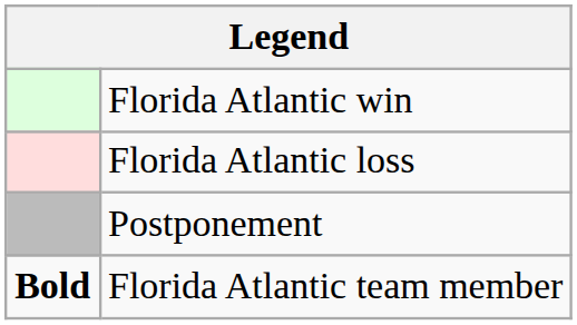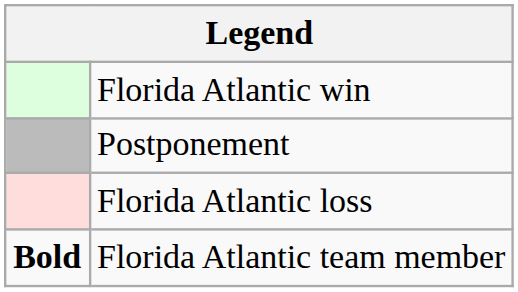 <table class="wikitable" style="font-size:90%">
 <tr>
 <th colspan="2">Legend</th>
 </tr>
 <tr>
 <td bgcolor="#ddffdd"> </td>
 <td>Florida Atlantic win</td>
 </tr>
 <tr>
+<td bgcolor="#bbbbbb"> </td>
+<td>Postponement</td>
+</tr>
+<tr>
 <td bgcolor="#ffdddd"> </td>
 <td>Florida Atlantic loss</td>
-</tr>
-<tr>
-<td bgcolor="#bbbbbb"> </td>
-<td>Postponement</td>
 </tr>
 <tr>
 <td><strong>Bold</strong></td>
 <td>Florida Atlantic team member</td>
 </tr>
 </table>
